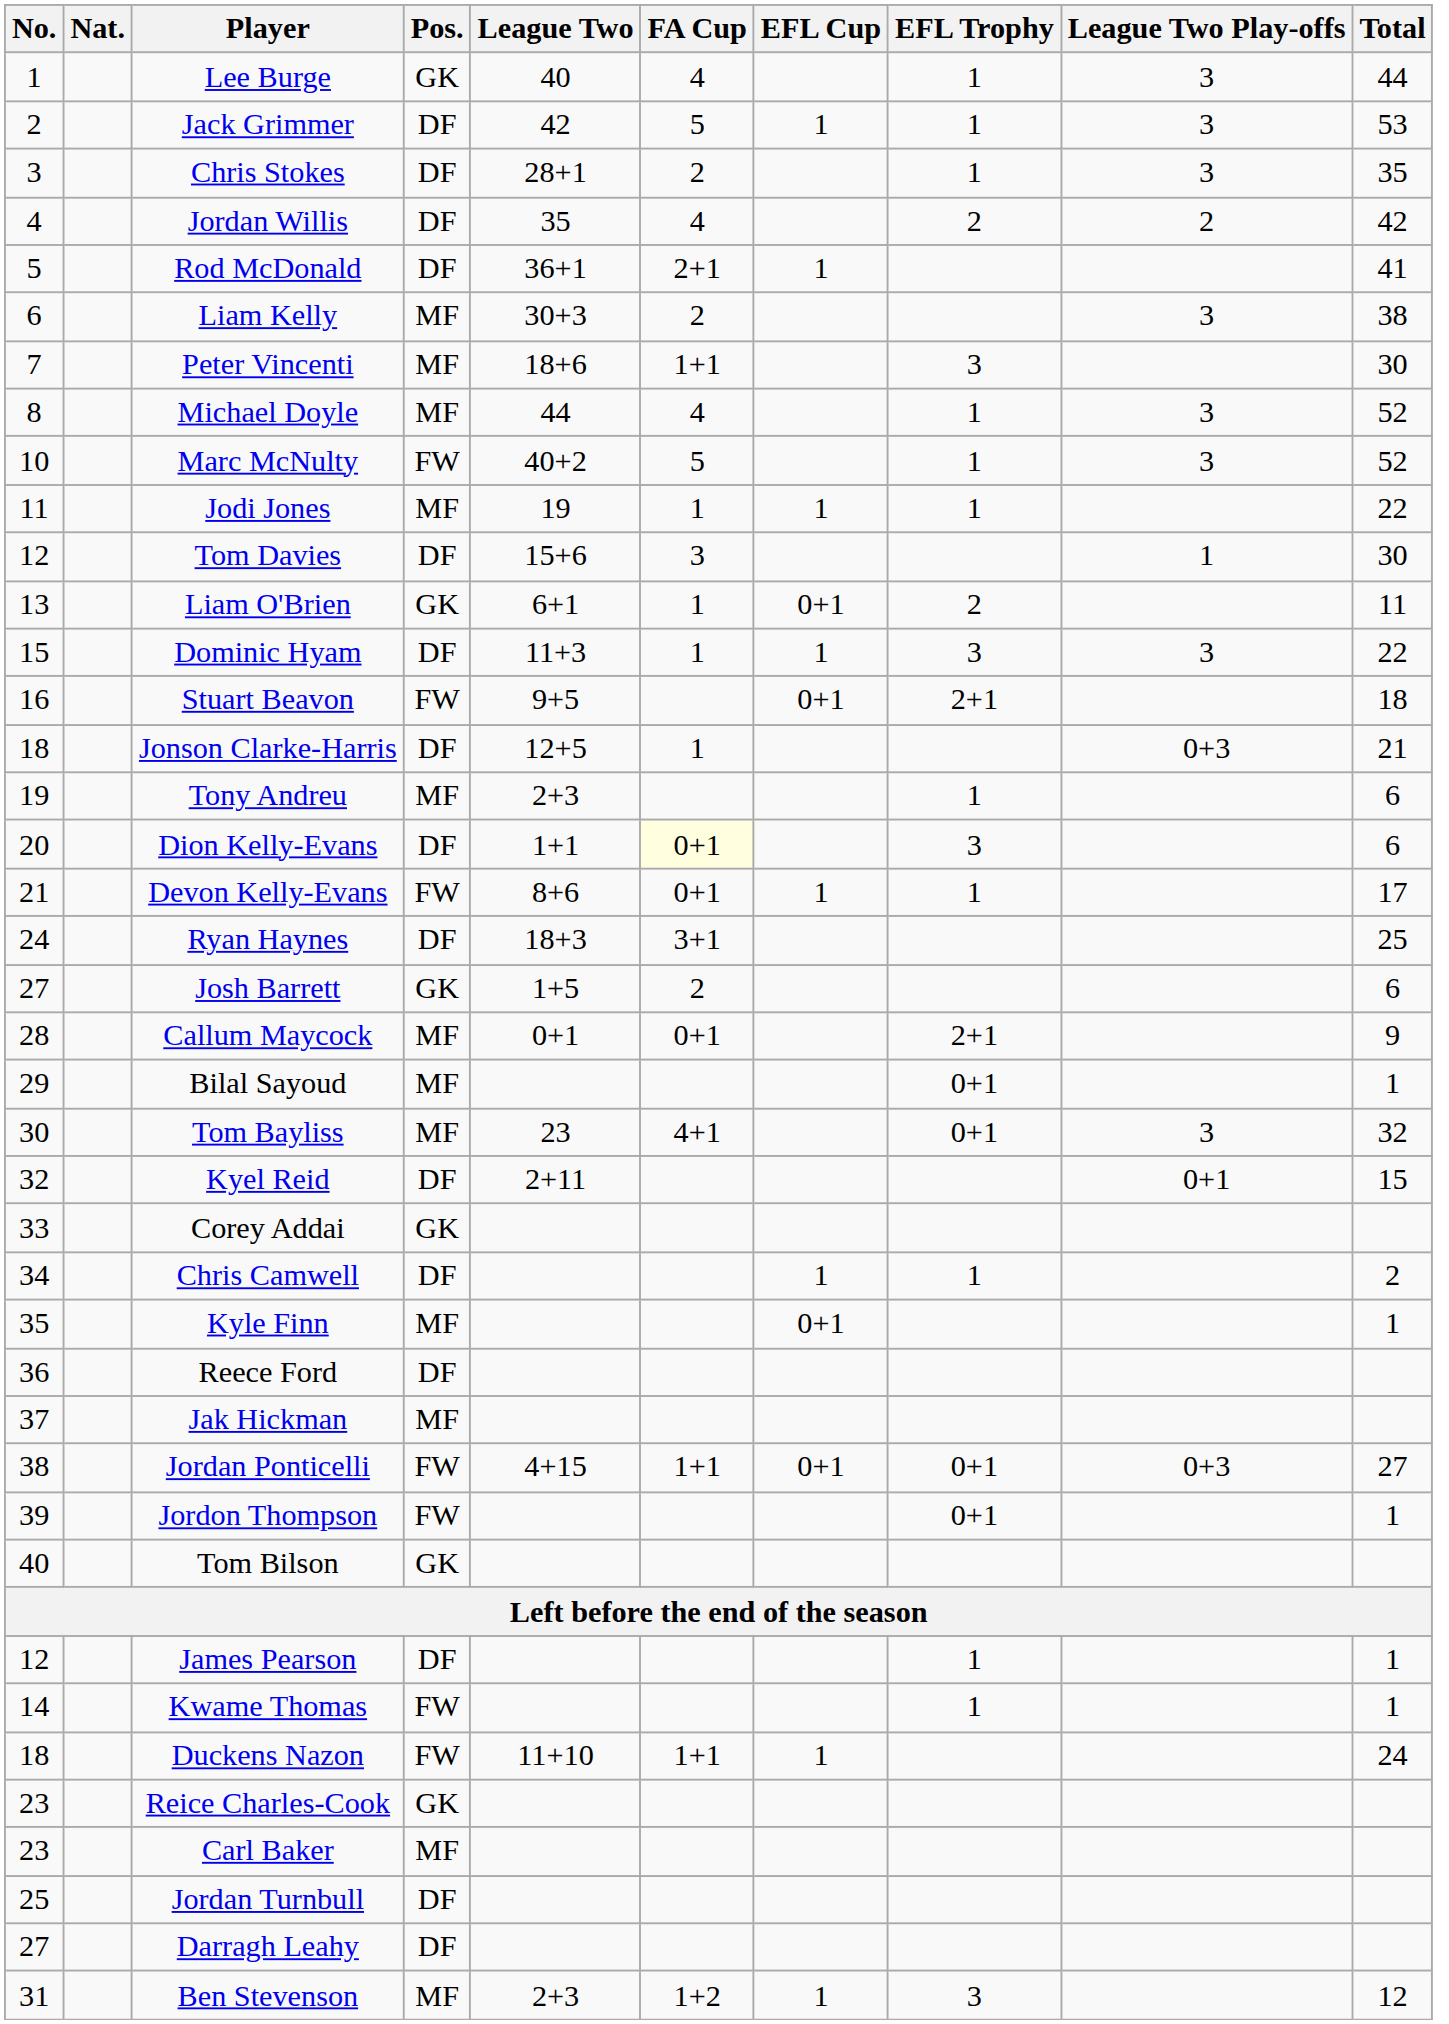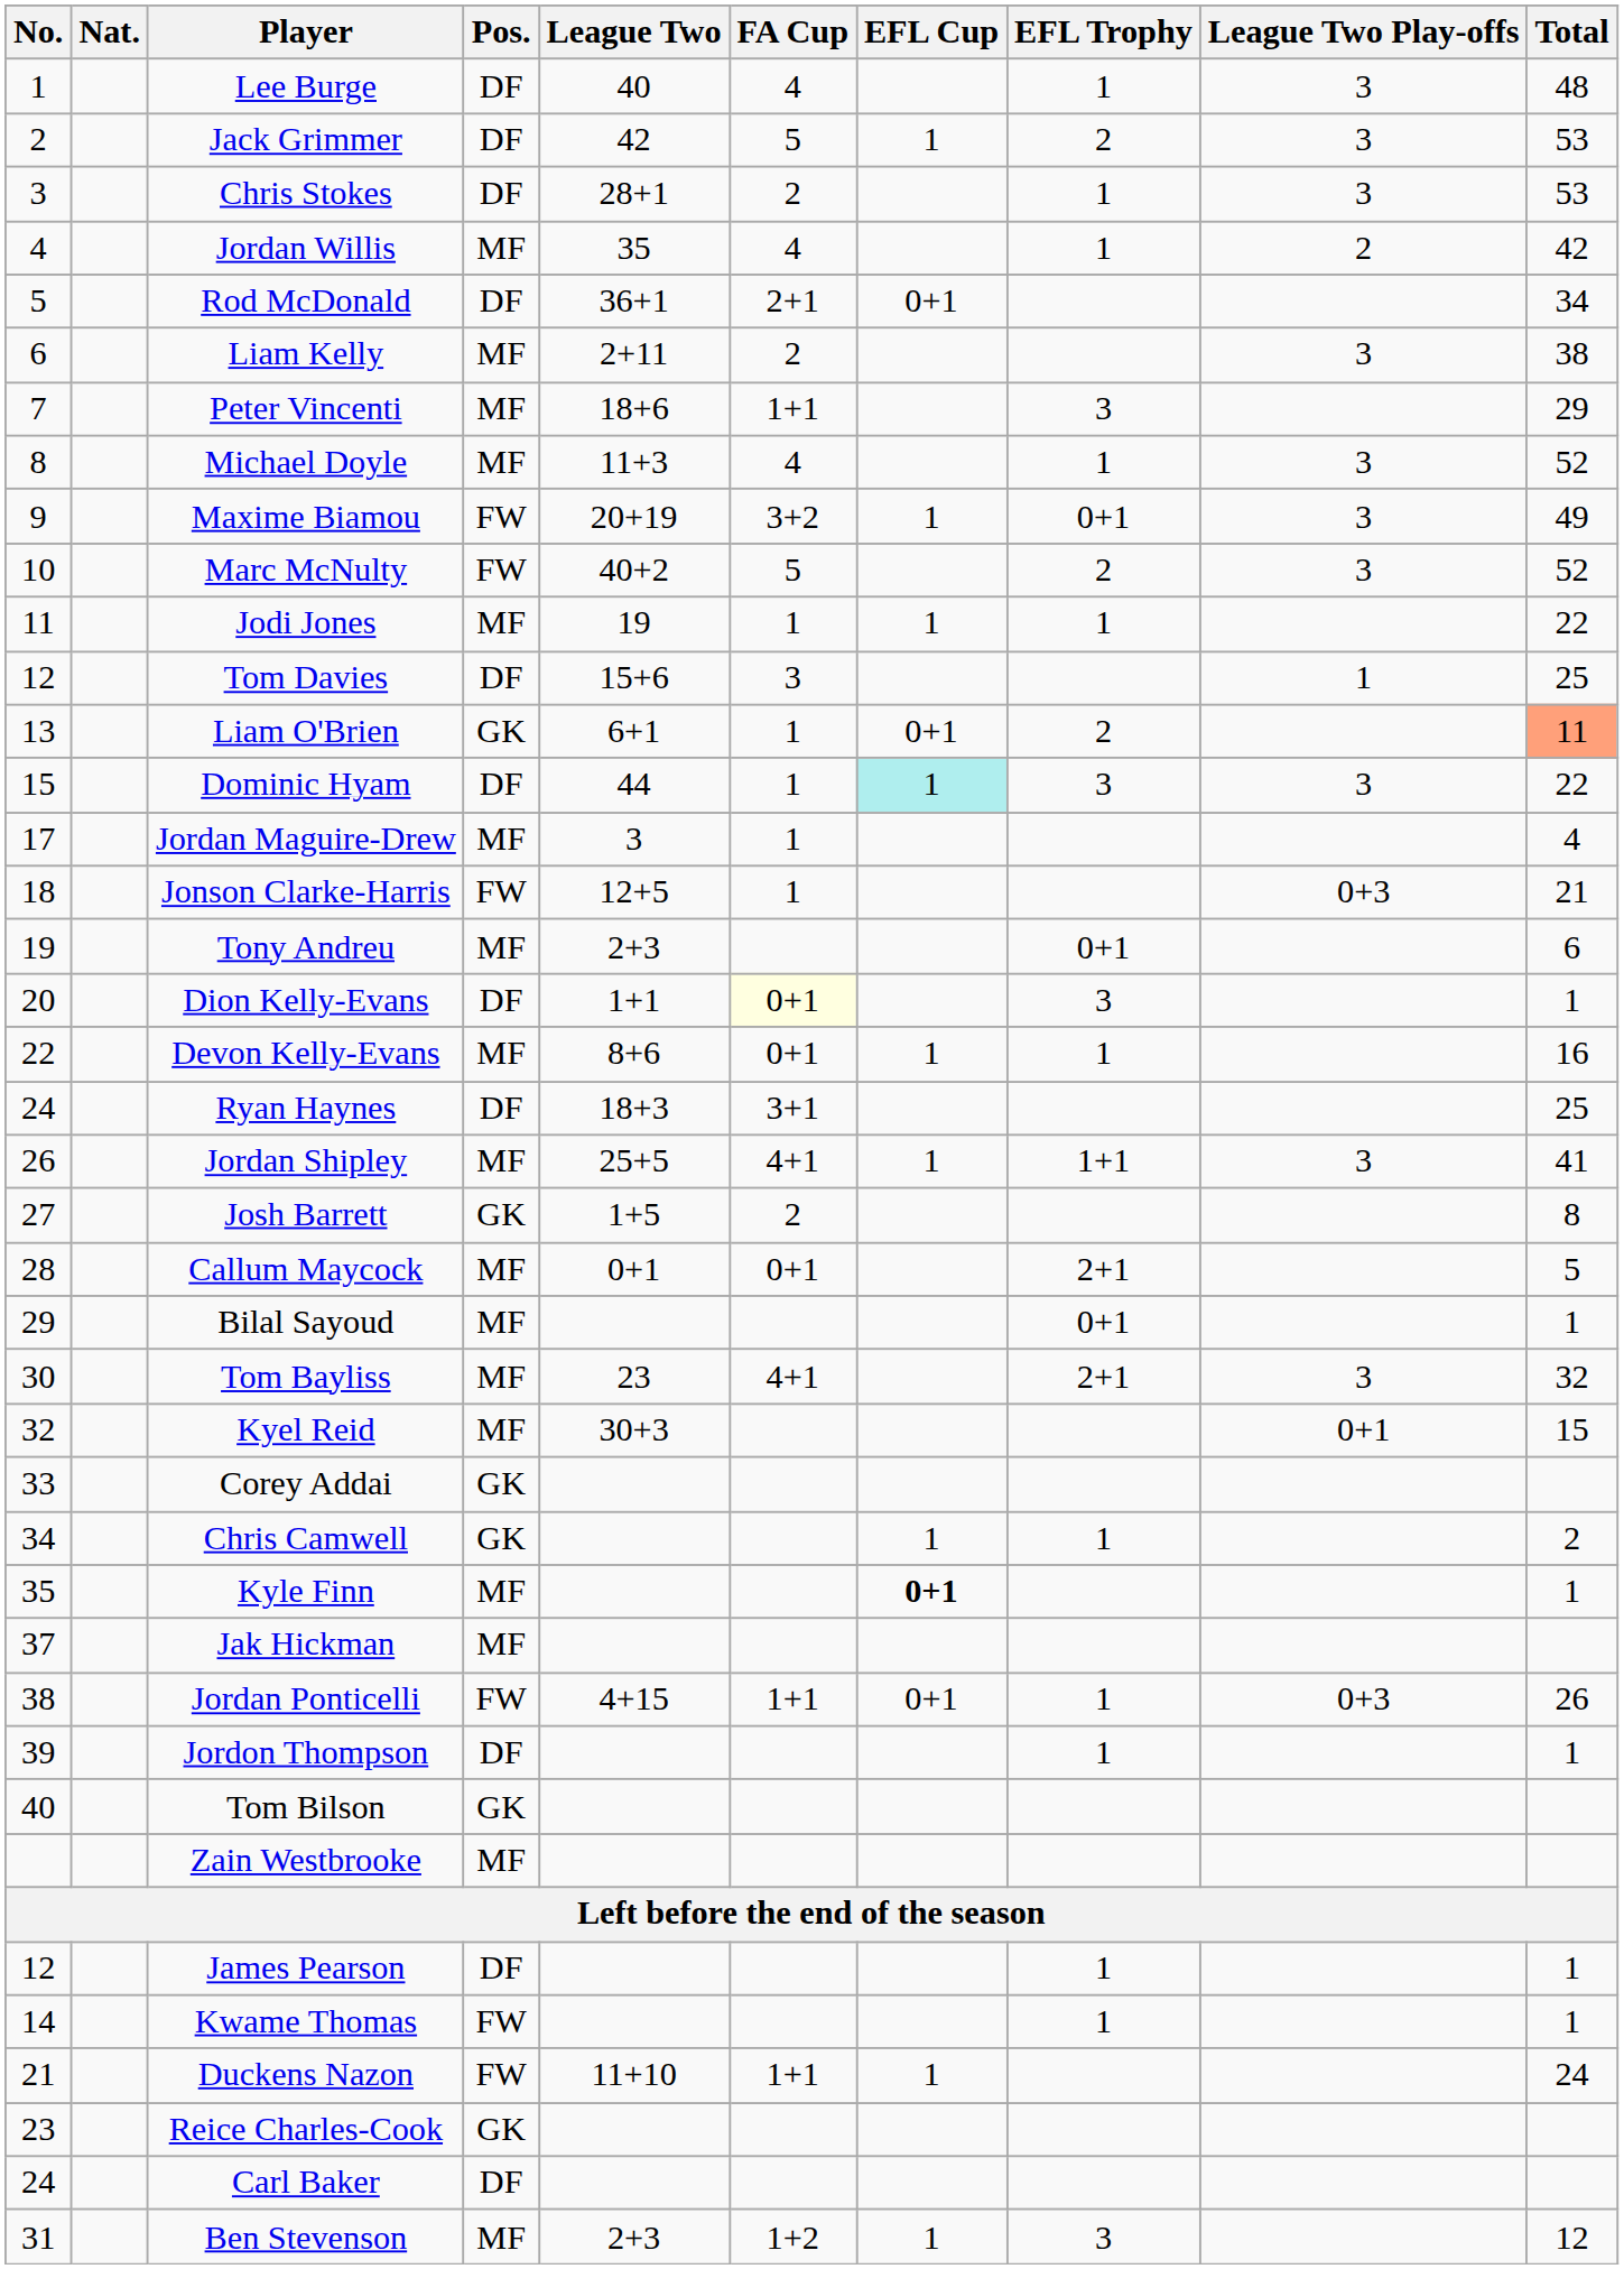 <table class="wikitable sortable alternance" style="text-align:center">
 <tr>
 <th>No.</th>
 <th>Nat.</th>
 <th>Player</th>
 <th>Pos.</th>
 <th>League Two</th>
 <th>FA Cup</th>
 <th>EFL Cup</th>
 <th>EFL Trophy</th>
 <th>League Two Play-offs</th>
 <th>Total</th>
 </tr>
 <tr>
 <td>1</td>
 <td></td>
 <td><a href='#'>Lee Burge</a></td>
-<td>GK</td>
+<td>DF</td>
 <td>40</td>
 <td>4</td>
 <td></td>
 <td>1</td>
 <td>3</td>
-<td>44</td>
+<td>48</td>
 </tr>
 <tr>
 <td>2</td>
 <td></td>
 <td><a href='#'>Jack Grimmer</a></td>
 <td>DF</td>
 <td>42</td>
 <td>5</td>
 <td>1</td>
-<td>1</td>
+<td>2</td>
 <td>3</td>
 <td>53</td>
 </tr>
 <tr>
 <td>3</td>
 <td></td>
 <td><a href='#'>Chris Stokes</a></td>
 <td>DF</td>
 <td>28+1</td>
 <td>2</td>
 <td></td>
 <td>1</td>
 <td>3</td>
-<td>35</td>
+<td>53</td>
 </tr>
 <tr>
 <td>4</td>
 <td></td>
 <td><a href='#'>Jordan Willis</a></td>
-<td>DF</td>
+<td>MF</td>
 <td>35</td>
 <td>4</td>
 <td></td>
-<td>2</td>
+<td>1</td>
 <td>2</td>
 <td>42</td>
 </tr>
 <tr>
 <td>5</td>
 <td></td>
 <td><a href='#'>Rod McDonald</a></td>
 <td>DF</td>
 <td>36+1</td>
 <td>2+1</td>
-<td>1</td>
+<td>0+1</td>
 <td></td>
 <td></td>
-<td>41</td>
+<td>34</td>
 </tr>
 <tr>
 <td>6</td>
 <td></td>
 <td><a href='#'>Liam Kelly</a></td>
 <td>MF</td>
-<td>30+3</td>
+<td>2+11</td>
 <td>2</td>
 <td></td>
 <td></td>
 <td>3</td>
 <td>38</td>
 </tr>
 <tr>
 <td>7</td>
 <td></td>
 <td><a href='#'>Peter Vincenti</a></td>
 <td>MF</td>
 <td>18+6</td>
 <td>1+1</td>
 <td></td>
 <td>3</td>
 <td></td>
-<td>30</td>
+<td>29</td>
 </tr>
 <tr>
 <td>8</td>
 <td></td>
 <td><a href='#'>Michael Doyle</a></td>
 <td>MF</td>
-<td>44</td>
+<td>11+3</td>
 <td>4</td>
 <td></td>
 <td>1</td>
 <td>3</td>
 <td>52</td>
+</tr>
+<tr>
+<td>9</td>
+<td></td>
+<td><a href='#'>Maxime Biamou</a></td>
+<td>FW</td>
+<td>20+19</td>
+<td>3+2</td>
+<td>1</td>
+<td>0+1</td>
+<td>3</td>
+<td>49</td>
 </tr>
 <tr>
 <td>10</td>
 <td></td>
 <td><a href='#'>Marc McNulty</a></td>
 <td>FW</td>
 <td>40+2</td>
 <td>5</td>
 <td></td>
-<td>1</td>
+<td>2</td>
 <td>3</td>
 <td>52</td>
 </tr>
 <tr>
 <td>11</td>
 <td></td>
 <td><a href='#'>Jodi Jones</a></td>
 <td>MF</td>
 <td>19</td>
 <td>1</td>
 <td>1</td>
 <td>1</td>
 <td></td>
 <td>22</td>
 </tr>
 <tr>
 <td>12</td>
 <td></td>
 <td><a href='#'>Tom Davies</a></td>
 <td>DF</td>
 <td>15+6</td>
 <td>3</td>
 <td></td>
 <td></td>
 <td>1</td>
-<td>30</td>
+<td>25</td>
 </tr>
 <tr>
 <td>13</td>
 <td></td>
 <td><a href='#'>Liam O'Brien</a></td>
 <td>GK</td>
 <td>6+1</td>
 <td>1</td>
 <td>0+1</td>
 <td>2</td>
 <td></td>
-<td>11</td>
+<td style="background: lightsalmon;">11</td>
 </tr>
 <tr>
 <td>15</td>
 <td></td>
 <td><a href='#'>Dominic Hyam</a></td>
 <td>DF</td>
-<td>11+3</td>
+<td>44</td>
 <td>1</td>
-<td>1</td>
+<td style="background: paleturquoise;">1</td>
 <td>3</td>
 <td>3</td>
 <td>22</td>
 </tr>
 <tr>
-<td>16</td>
+<td>17</td>
 <td></td>
-<td><a href='#'>Stuart Beavon</a></td>
-<td>FW</td>
-<td>9+5</td>
+<td><a href='#'>Jordan Maguire-Drew</a></td>
+<td>MF</td>
+<td>3</td>
+<td>1</td>
 <td></td>
-<td>0+1</td>
-<td>2+1</td>
 <td></td>
-<td>18</td>
+<td></td>
+<td>4</td>
 </tr>
 <tr>
 <td>18</td>
 <td></td>
 <td><a href='#'>Jonson Clarke-Harris</a></td>
-<td>DF</td>
+<td>FW</td>
 <td>12+5</td>
 <td>1</td>
 <td></td>
 <td></td>
 <td>0+3</td>
 <td>21</td>
 </tr>
 <tr>
 <td>19</td>
 <td></td>
 <td><a href='#'>Tony Andreu</a></td>
 <td>MF</td>
 <td>2+3</td>
 <td></td>
 <td></td>
-<td>1</td>
+<td>0+1</td>
 <td></td>
 <td>6</td>
 </tr>
 <tr>
 <td>20</td>
 <td></td>
 <td><a href='#'>Dion Kelly-Evans</a></td>
 <td>DF</td>
 <td>1+1</td>
 <td style="background: lightyellow;">0+1</td>
 <td></td>
 <td>3</td>
 <td></td>
-<td>6</td>
+<td>1</td>
 </tr>
 <tr>
-<td>21</td>
+<td>22</td>
 <td></td>
 <td><a href='#'>Devon Kelly-Evans</a></td>
-<td>FW</td>
+<td>MF</td>
 <td>8+6</td>
 <td>0+1</td>
 <td>1</td>
 <td>1</td>
 <td></td>
-<td>17</td>
+<td>16</td>
 </tr>
 <tr>
 <td>24</td>
 <td></td>
 <td><a href='#'>Ryan Haynes</a></td>
 <td>DF</td>
 <td>18+3</td>
 <td>3+1</td>
 <td></td>
 <td></td>
 <td></td>
 <td>25</td>
 </tr>
 <tr>
+<td>26</td>
+<td></td>
+<td><a href='#'>Jordan Shipley</a></td>
+<td>MF</td>
+<td>25+5</td>
+<td>4+1</td>
+<td>1</td>
+<td>1+1</td>
+<td>3</td>
+<td>41</td>
+</tr>
+<tr>
 <td>27</td>
 <td></td>
 <td><a href='#'>Josh Barrett</a></td>
 <td>GK</td>
 <td>1+5</td>
 <td>2</td>
 <td></td>
 <td></td>
 <td></td>
-<td>6</td>
+<td>8</td>
 </tr>
 <tr>
 <td>28</td>
 <td></td>
 <td><a href='#'>Callum Maycock</a></td>
 <td>MF</td>
 <td>0+1</td>
 <td>0+1</td>
 <td></td>
 <td>2+1</td>
 <td></td>
-<td>9</td>
+<td>5</td>
 </tr>
 <tr>
 <td>29</td>
 <td></td>
 <td>Bilal Sayoud</td>
 <td>MF</td>
 <td></td>
 <td></td>
 <td></td>
 <td>0+1</td>
 <td></td>
 <td>1</td>
 </tr>
 <tr>
 <td>30</td>
 <td></td>
 <td><a href='#'>Tom Bayliss</a></td>
 <td>MF</td>
 <td>23</td>
 <td>4+1</td>
 <td></td>
-<td>0+1</td>
+<td>2+1</td>
 <td>3</td>
 <td>32</td>
 </tr>
 <tr>
 <td>32</td>
 <td></td>
 <td><a href='#'>Kyel Reid</a></td>
-<td>DF</td>
-<td>2+11</td>
+<td>MF</td>
+<td>30+3</td>
 <td></td>
 <td></td>
 <td></td>
 <td>0+1</td>
 <td>15</td>
 </tr>
 <tr>
 <td>33</td>
 <td></td>
 <td>Corey Addai</td>
 <td>GK</td>
 <td></td>
 <td></td>
 <td></td>
 <td></td>
 <td></td>
 <td></td>
 </tr>
 <tr>
 <td>34</td>
 <td></td>
 <td><a href='#'>Chris Camwell</a></td>
-<td>DF</td>
+<td>GK</td>
 <td></td>
 <td></td>
 <td>1</td>
 <td>1</td>
 <td></td>
 <td>2</td>
 </tr>
 <tr>
 <td>35</td>
 <td></td>
 <td><a href='#'>Kyle Finn</a></td>
 <td>MF</td>
 <td></td>
 <td></td>
-<td>0+1</td>
+<td><strong>0+1</strong></td>
 <td></td>
 <td></td>
 <td>1</td>
-</tr>
-<tr>
-<td>36</td>
-<td></td>
-<td>Reece Ford</td>
-<td>DF</td>
-<td></td>
-<td></td>
-<td></td>
-<td></td>
-<td></td>
-<td></td>
 </tr>
 <tr>
 <td>37</td>
 <td></td>
 <td><a href='#'>Jak Hickman</a></td>
 <td>MF</td>
 <td></td>
 <td></td>
 <td></td>
 <td></td>
 <td></td>
 <td></td>
 </tr>
 <tr>
 <td>38</td>
 <td></td>
 <td><a href='#'>Jordan Ponticelli</a></td>
 <td>FW</td>
 <td>4+15</td>
 <td>1+1</td>
 <td>0+1</td>
-<td>0+1</td>
+<td>1</td>
 <td>0+3</td>
-<td>27</td>
+<td>26</td>
 </tr>
 <tr>
 <td>39</td>
 <td></td>
 <td><a href='#'>Jordon Thompson</a></td>
-<td>FW</td>
+<td>DF</td>
 <td></td>
 <td></td>
 <td></td>
-<td>0+1</td>
+<td>1</td>
 <td></td>
 <td>1</td>
 </tr>
 <tr>
 <td>40</td>
 <td></td>
 <td>Tom Bilson</td>
 <td>GK</td>
+<td></td>
+<td></td>
+<td></td>
+<td></td>
+<td></td>
+<td></td>
+</tr>
+<tr>
+<td></td>
+<td></td>
+<td><a href='#'>Zain Westbrooke</a></td>
+<td>MF</td>
 <td></td>
 <td></td>
 <td></td>
 <td></td>
 <td></td>
 <td></td>
 </tr>
 <tr>
 <th colspan="10">Left before the end of the season</th>
 </tr>
 <tr>
 <td>12</td>
 <td></td>
 <td><a href='#'>James Pearson</a></td>
 <td>DF</td>
 <td></td>
 <td></td>
 <td></td>
 <td>1</td>
 <td></td>
 <td>1</td>
 </tr>
 <tr>
 <td>14</td>
 <td></td>
 <td><a href='#'>Kwame Thomas</a></td>
 <td>FW</td>
 <td></td>
 <td></td>
 <td></td>
 <td>1</td>
 <td></td>
 <td>1</td>
 </tr>
 <tr>
-<td>18</td>
+<td>21</td>
 <td></td>
 <td><a href='#'>Duckens Nazon</a></td>
 <td>FW</td>
 <td>11+10</td>
 <td>1+1</td>
 <td>1</td>
 <td></td>
 <td></td>
 <td>24</td>
 </tr>
 <tr>
 <td>23</td>
 <td></td>
 <td><a href='#'>Reice Charles-Cook</a></td>
 <td>GK</td>
 <td></td>
 <td></td>
 <td></td>
 <td></td>
 <td></td>
 <td></td>
 </tr>
 <tr>
-<td>23</td>
+<td>24</td>
 <td></td>
 <td><a href='#'>Carl Baker</a></td>
-<td>MF</td>
-<td></td>
-<td></td>
-<td></td>
-<td></td>
-<td></td>
-<td></td>
-</tr>
-<tr>
-<td>25</td>
-<td></td>
-<td><a href='#'>Jordan Turnbull</a></td>
-<td>DF</td>
-<td></td>
-<td></td>
-<td></td>
-<td></td>
-<td></td>
-<td></td>
-</tr>
-<tr>
-<td>27</td>
-<td></td>
-<td><a href='#'>Darragh Leahy</a></td>
 <td>DF</td>
 <td></td>
 <td></td>
 <td></td>
 <td></td>
 <td></td>
 <td></td>
 </tr>
 <tr>
 <td>31</td>
 <td></td>
 <td><a href='#'>Ben Stevenson</a></td>
 <td>MF</td>
 <td>2+3</td>
 <td>1+2</td>
 <td>1</td>
 <td>3</td>
 <td></td>
 <td>12</td>
 </tr>
 </table>
